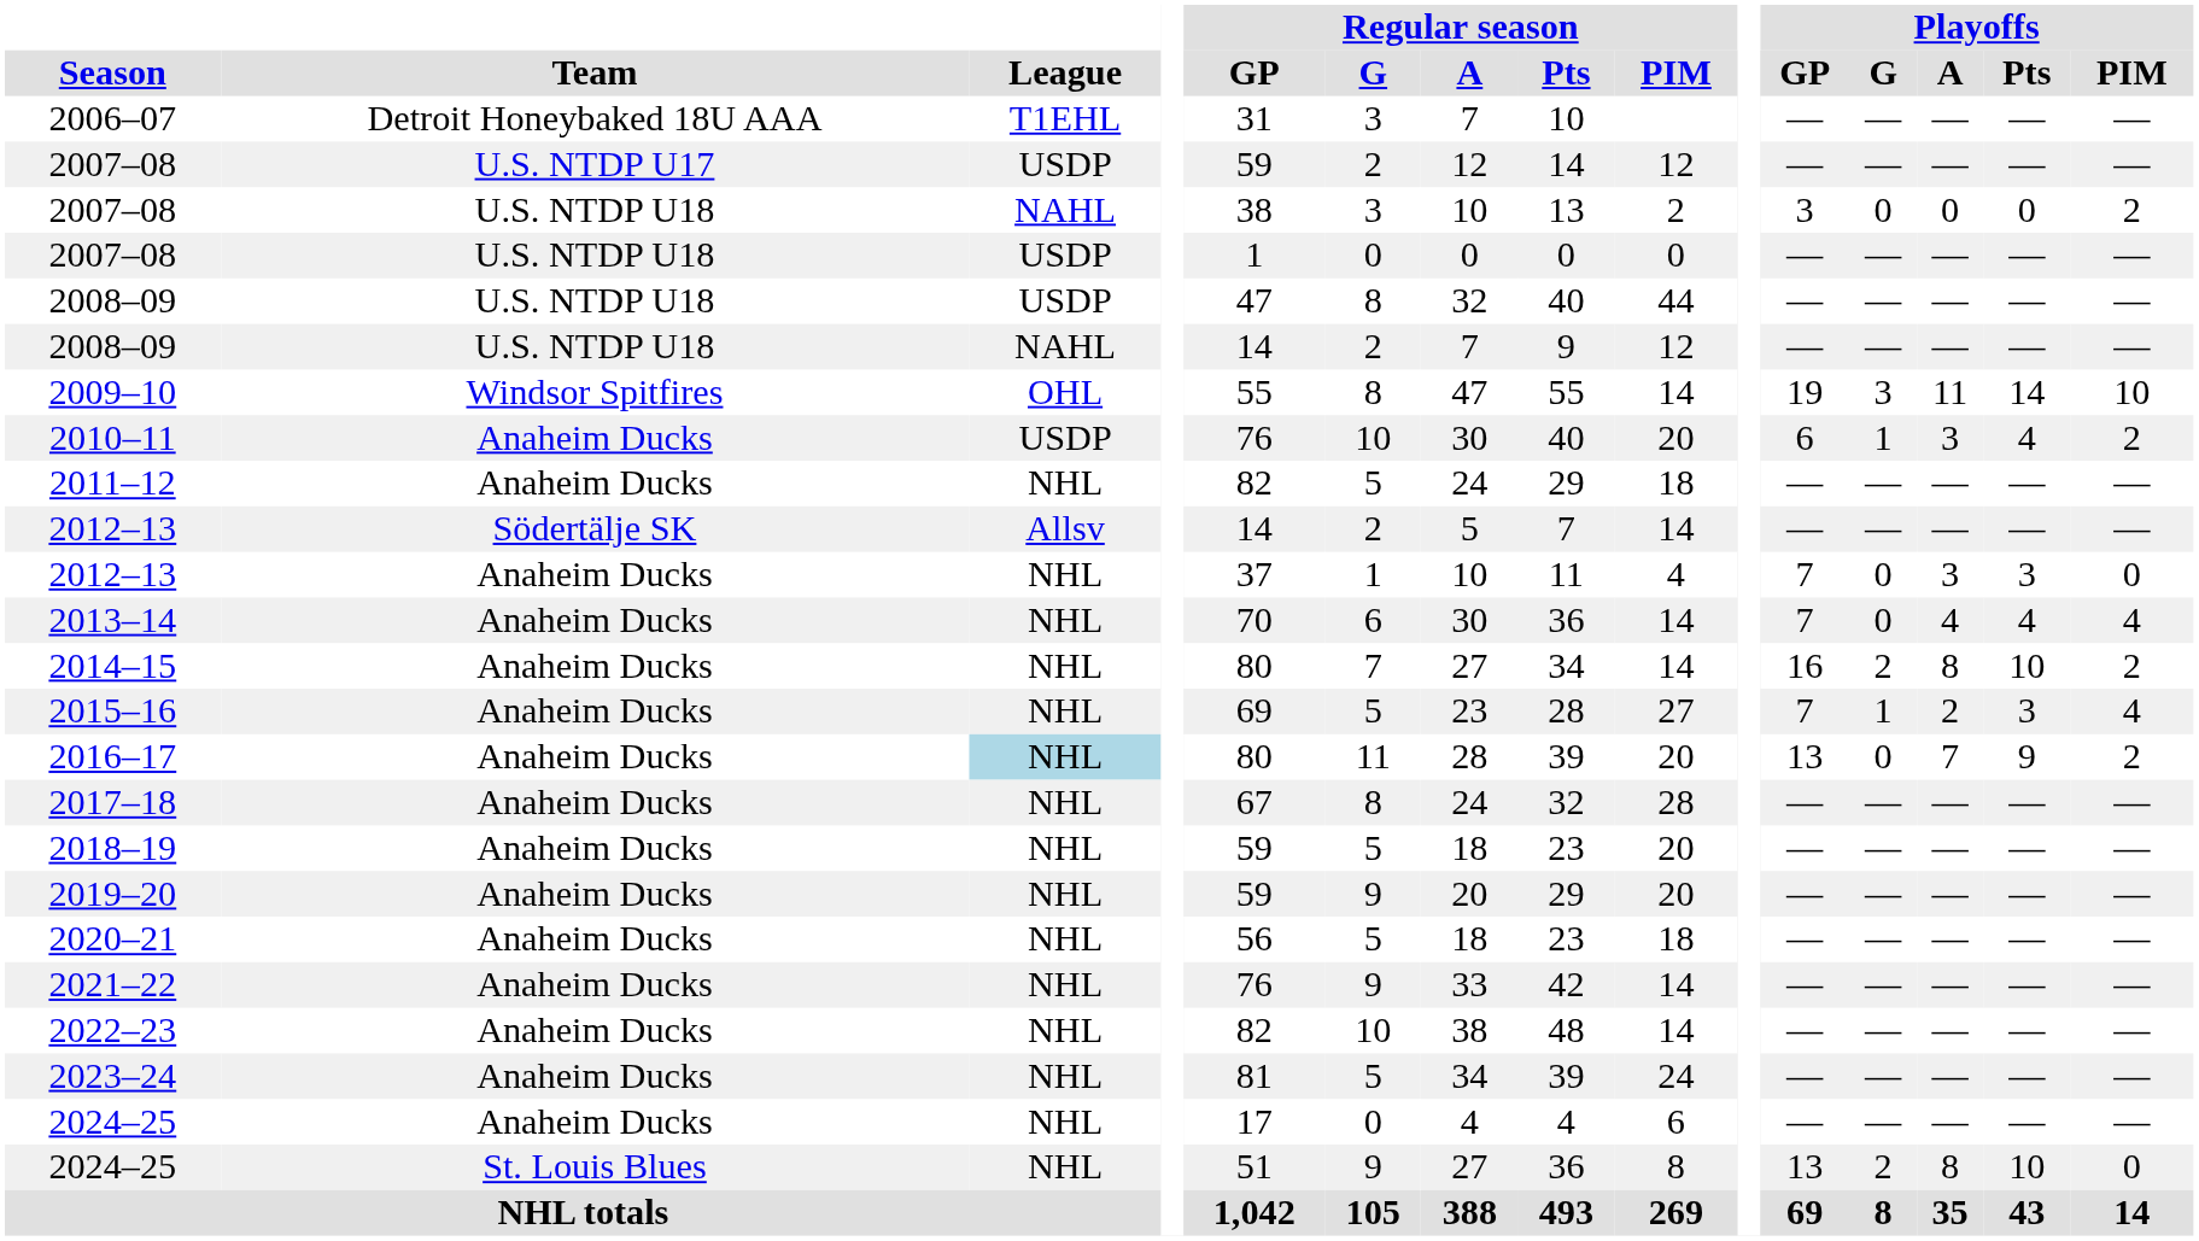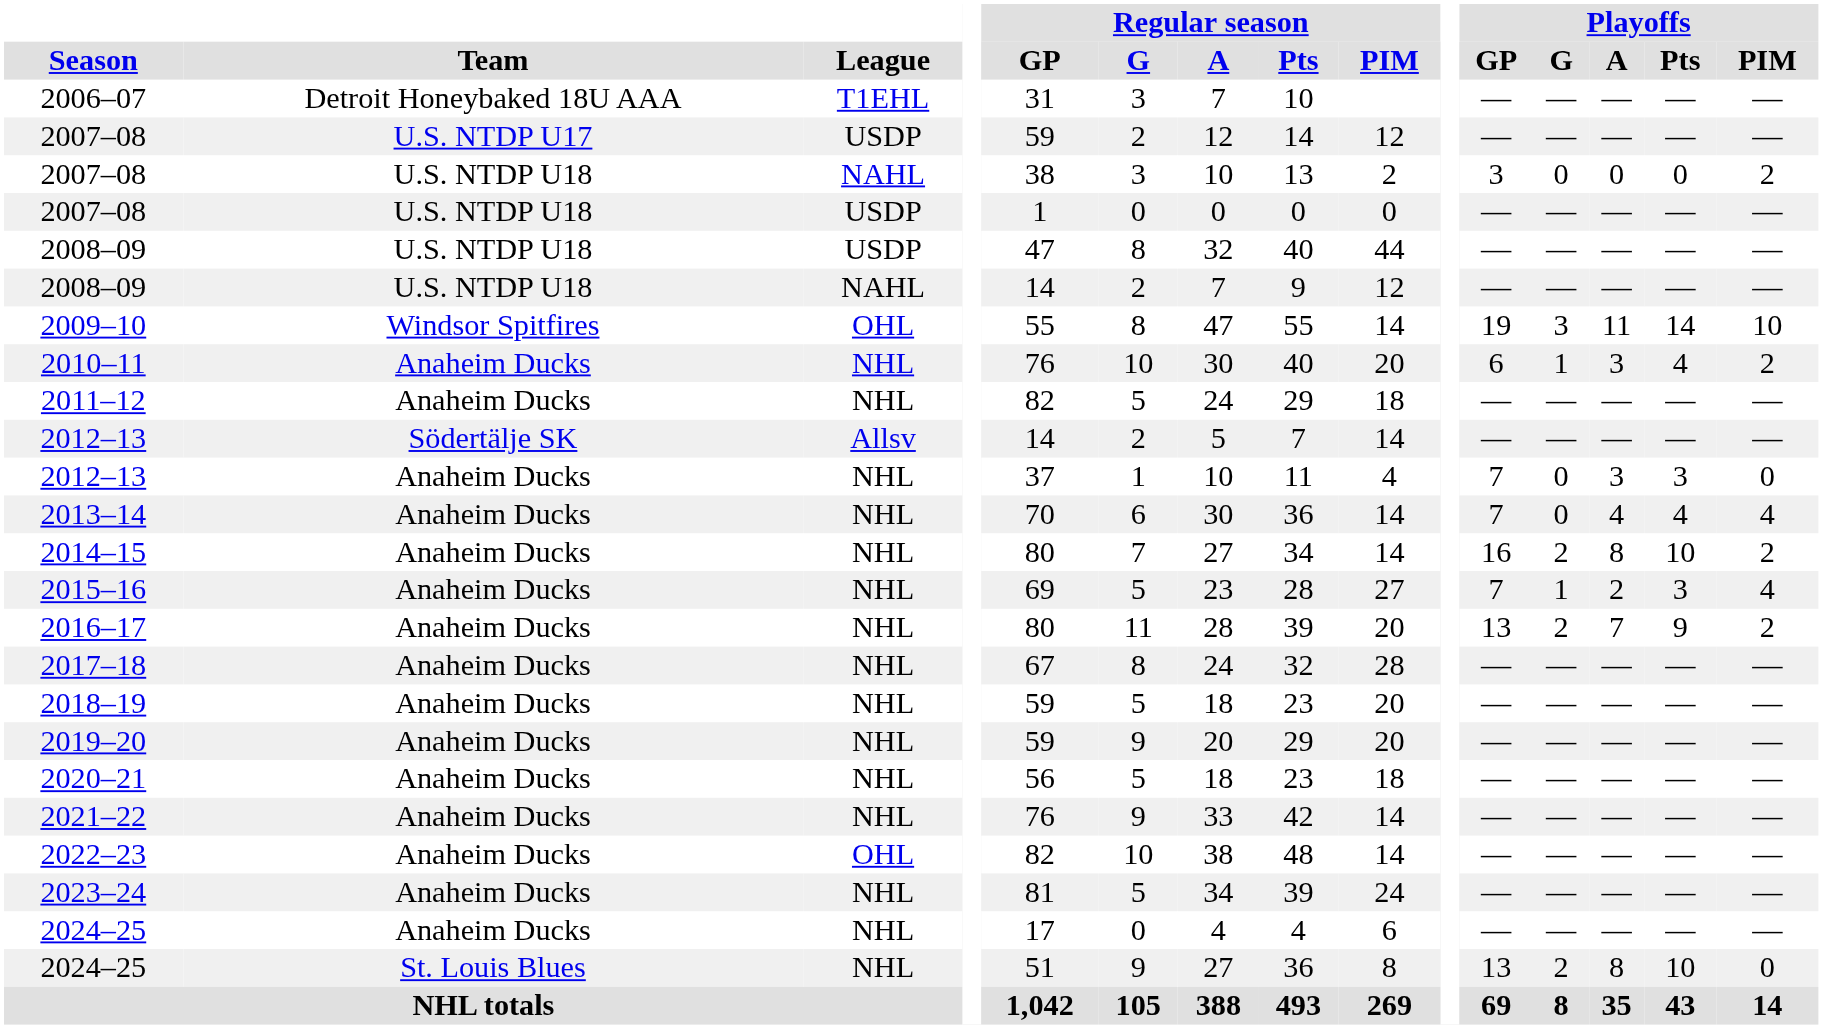 <table border="0" cellpadding="1" cellspacing="0" style="text-align:center; width:60em;">
 <tr style="background:#e0e0e0;">
 <th colspan="3" bgcolor="#ffffff"> </th>
 <th rowspan="99" bgcolor="#ffffff"> </th>
 <th colspan="5"><a href='#'>Regular season</a></th>
 <th rowspan="99" bgcolor="#ffffff"> </th>
 <th colspan="5"><a href='#'>Playoffs</a></th>
 </tr>
 <tr style="background:#e0e0e0;">
 <th><a href='#'>Season</a></th>
 <th>Team</th>
 <th>League</th>
 <th>GP</th>
 <th><a href='#'>G</a></th>
 <th><a href='#'>A</a></th>
 <th><a href='#'>Pts</a></th>
 <th><a href='#'>PIM</a></th>
 <th>GP</th>
 <th>G</th>
 <th>A</th>
 <th>Pts</th>
 <th>PIM</th>
 </tr>
 <tr>
 <td>2006–07</td>
 <td>Detroit Honeybaked 18U AAA</td>
 <td><a href='#'>T1EHL</a></td>
 <td>31</td>
 <td>3</td>
 <td>7</td>
 <td>10</td>
 <td></td>
 <td>—</td>
 <td>—</td>
 <td>—</td>
 <td>—</td>
 <td>—</td>
 </tr>
 <tr style="background:#f0f0f0;">
 <td>2007–08</td>
 <td><a href='#'>U.S. NTDP U17</a></td>
 <td>USDP</td>
 <td>59</td>
 <td>2</td>
 <td>12</td>
 <td>14</td>
 <td>12</td>
 <td>—</td>
 <td>—</td>
 <td>—</td>
 <td>—</td>
 <td>—</td>
 </tr>
 <tr>
 <td>2007–08</td>
 <td>U.S. NTDP U18</td>
 <td><a href='#'>NAHL</a></td>
 <td>38</td>
 <td>3</td>
 <td>10</td>
 <td>13</td>
 <td>2</td>
 <td>3</td>
 <td>0</td>
 <td>0</td>
 <td>0</td>
 <td>2</td>
 </tr>
 <tr style="background:#f0f0f0;">
 <td>2007–08</td>
 <td>U.S. NTDP U18</td>
 <td>USDP</td>
 <td>1</td>
 <td>0</td>
 <td>0</td>
 <td>0</td>
 <td>0</td>
 <td>—</td>
 <td>—</td>
 <td>—</td>
 <td>—</td>
 <td>—</td>
 </tr>
 <tr>
 <td>2008–09</td>
 <td>U.S. NTDP U18</td>
 <td>USDP</td>
 <td>47</td>
 <td>8</td>
 <td>32</td>
 <td>40</td>
 <td>44</td>
 <td>—</td>
 <td>—</td>
 <td>—</td>
 <td>—</td>
 <td>—</td>
 </tr>
 <tr style="background:#f0f0f0;">
 <td>2008–09</td>
 <td>U.S. NTDP U18</td>
 <td>NAHL</td>
 <td>14</td>
 <td>2</td>
 <td>7</td>
 <td>9</td>
 <td>12</td>
 <td>—</td>
 <td>—</td>
 <td>—</td>
 <td>—</td>
 <td>—</td>
 </tr>
 <tr>
 <td><a href='#'>2009–10</a></td>
 <td><a href='#'>Windsor Spitfires</a></td>
 <td><a href='#'>OHL</a></td>
 <td>55</td>
 <td>8</td>
 <td>47</td>
 <td>55</td>
 <td>14</td>
 <td>19</td>
 <td>3</td>
 <td>11</td>
 <td>14</td>
 <td>10</td>
 </tr>
 <tr style="background:#f0f0f0;">
 <td><a href='#'>2010–11</a></td>
 <td><a href='#'>Anaheim Ducks</a></td>
-<td>USDP</td>
+<td><a href='#'>NHL</a></td>
 <td>76</td>
 <td>10</td>
 <td>30</td>
 <td>40</td>
 <td>20</td>
 <td>6</td>
 <td>1</td>
 <td>3</td>
 <td>4</td>
 <td>2</td>
 </tr>
 <tr>
 <td><a href='#'>2011–12</a></td>
 <td>Anaheim Ducks</td>
 <td>NHL</td>
 <td>82</td>
 <td>5</td>
 <td>24</td>
 <td>29</td>
 <td>18</td>
 <td>—</td>
 <td>—</td>
 <td>—</td>
 <td>—</td>
 <td>—</td>
 </tr>
 <tr style="background:#f0f0f0;">
 <td><a href='#'>2012–13</a></td>
 <td><a href='#'>Södertälje SK</a></td>
 <td><a href='#'>Allsv</a></td>
 <td>14</td>
 <td>2</td>
 <td>5</td>
 <td>7</td>
 <td>14</td>
 <td>—</td>
 <td>—</td>
 <td>—</td>
 <td>—</td>
 <td>—</td>
 </tr>
 <tr>
 <td><a href='#'>2012–13</a></td>
 <td>Anaheim Ducks</td>
 <td>NHL</td>
 <td>37</td>
 <td>1</td>
 <td>10</td>
 <td>11</td>
 <td>4</td>
 <td>7</td>
 <td>0</td>
 <td>3</td>
 <td>3</td>
 <td>0</td>
 </tr>
 <tr style="background:#f0f0f0;">
 <td><a href='#'>2013–14</a></td>
 <td>Anaheim Ducks</td>
 <td>NHL</td>
 <td>70</td>
 <td>6</td>
 <td>30</td>
 <td>36</td>
 <td>14</td>
 <td>7</td>
 <td>0</td>
 <td>4</td>
 <td>4</td>
 <td>4</td>
 </tr>
 <tr>
 <td><a href='#'>2014–15</a></td>
 <td>Anaheim Ducks</td>
 <td>NHL</td>
 <td>80</td>
 <td>7</td>
 <td>27</td>
 <td>34</td>
 <td>14</td>
 <td>16</td>
 <td>2</td>
 <td>8</td>
 <td>10</td>
 <td>2</td>
 </tr>
 <tr style="background:#f0f0f0;">
 <td><a href='#'>2015–16</a></td>
 <td>Anaheim Ducks</td>
 <td>NHL</td>
 <td>69</td>
 <td>5</td>
 <td>23</td>
 <td>28</td>
 <td>27</td>
 <td>7</td>
 <td>1</td>
 <td>2</td>
 <td>3</td>
 <td>4</td>
 </tr>
 <tr>
 <td><a href='#'>2016–17</a></td>
 <td>Anaheim Ducks</td>
-<td style="background: lightblue;">NHL</td>
+<td>NHL</td>
 <td>80</td>
 <td>11</td>
 <td>28</td>
 <td>39</td>
 <td>20</td>
 <td>13</td>
-<td>0</td>
+<td>2</td>
 <td>7</td>
 <td>9</td>
 <td>2</td>
 </tr>
 <tr style="background:#f0f0f0;">
 <td><a href='#'>2017–18</a></td>
 <td>Anaheim Ducks</td>
 <td>NHL</td>
 <td>67</td>
 <td>8</td>
 <td>24</td>
 <td>32</td>
 <td>28</td>
 <td>—</td>
 <td>—</td>
 <td>—</td>
 <td>—</td>
 <td>—</td>
 </tr>
 <tr>
 <td><a href='#'>2018–19</a></td>
 <td>Anaheim Ducks</td>
 <td>NHL</td>
 <td>59</td>
 <td>5</td>
 <td>18</td>
 <td>23</td>
 <td>20</td>
 <td>—</td>
 <td>—</td>
 <td>—</td>
 <td>—</td>
 <td>—</td>
 </tr>
 <tr style="background:#f0f0f0;">
 <td><a href='#'>2019–20</a></td>
 <td>Anaheim Ducks</td>
 <td>NHL</td>
 <td>59</td>
 <td>9</td>
 <td>20</td>
 <td>29</td>
 <td>20</td>
 <td>—</td>
 <td>—</td>
 <td>—</td>
 <td>—</td>
 <td>—</td>
 </tr>
 <tr>
 <td><a href='#'>2020–21</a></td>
 <td>Anaheim Ducks</td>
 <td>NHL</td>
 <td>56</td>
 <td>5</td>
 <td>18</td>
 <td>23</td>
 <td>18</td>
 <td>—</td>
 <td>—</td>
 <td>—</td>
 <td>—</td>
 <td>—</td>
 </tr>
 <tr style="background:#f0f0f0;">
 <td><a href='#'>2021–22</a></td>
 <td>Anaheim Ducks</td>
 <td>NHL</td>
 <td>76</td>
 <td>9</td>
 <td>33</td>
 <td>42</td>
 <td>14</td>
 <td>—</td>
 <td>—</td>
 <td>—</td>
 <td>—</td>
 <td>—</td>
 </tr>
 <tr>
 <td><a href='#'>2022–23</a></td>
 <td>Anaheim Ducks</td>
-<td>NHL</td>
+<td><a href='#'>OHL</a></td>
 <td>82</td>
 <td>10</td>
 <td>38</td>
 <td>48</td>
 <td>14</td>
 <td>—</td>
 <td>—</td>
 <td>—</td>
 <td>—</td>
 <td>—</td>
 </tr>
 <tr style="background:#f0f0f0;">
 <td><a href='#'>2023–24</a></td>
 <td>Anaheim Ducks</td>
 <td>NHL</td>
 <td>81</td>
 <td>5</td>
 <td>34</td>
 <td>39</td>
 <td>24</td>
 <td>—</td>
 <td>—</td>
 <td>—</td>
 <td>—</td>
 <td>—</td>
 </tr>
 <tr>
 <td><a href='#'>2024–25</a></td>
 <td>Anaheim Ducks</td>
 <td>NHL</td>
 <td>17</td>
 <td>0</td>
 <td>4</td>
 <td>4</td>
 <td>6</td>
 <td>—</td>
 <td>—</td>
 <td>—</td>
 <td>—</td>
 <td>—</td>
 </tr>
 <tr style="background:#f0f0f0;">
 <td>2024–25</td>
 <td><a href='#'>St. Louis Blues</a></td>
 <td>NHL</td>
 <td>51</td>
 <td>9</td>
 <td>27</td>
 <td>36</td>
 <td>8</td>
 <td>13</td>
 <td>2</td>
 <td>8</td>
 <td>10</td>
 <td>0</td>
 </tr>
 <tr bgcolor="#e0e0e0">
 <th colspan="3">NHL totals</th>
 <th>1,042</th>
 <th>105</th>
 <th>388</th>
 <th>493</th>
 <th>269</th>
 <th>69</th>
 <th>8</th>
 <th>35</th>
 <th>43</th>
 <th>14</th>
 </tr>
 </table>
